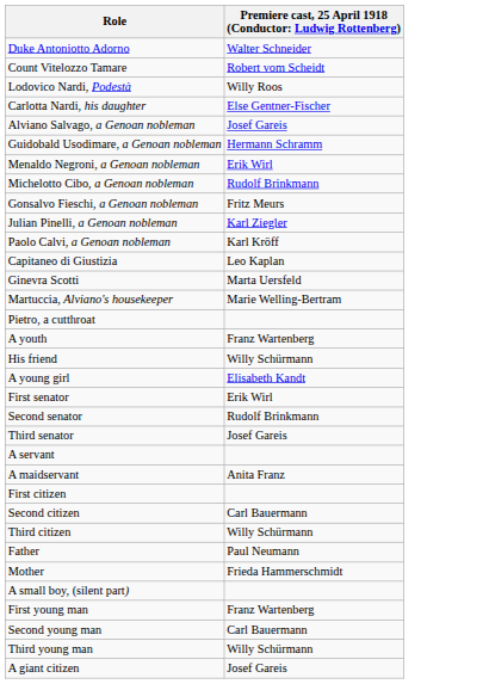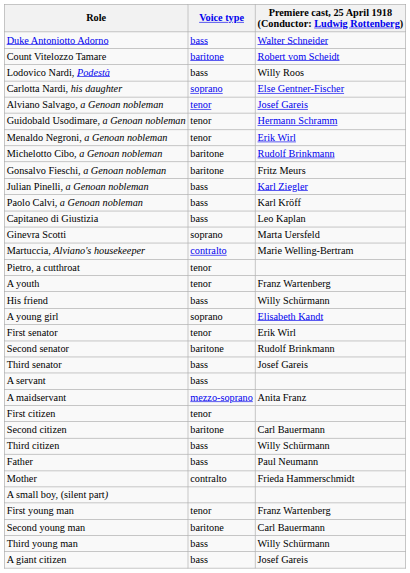 <table class="wikitable">
 <tr>
 <th>Role</th>
+<th><a href='#'>Voice type</a></th>
 <th>Premiere cast, 25 April 1918<br>(Conductor: <a href='#'>Ludwig Rottenberg</a>)</th>
 </tr>
 <tr>
 <td><a href='#'>Duke Antoniotto Adorno</a></td>
+<td><a href='#'>bass</a></td>
 <td><a href='#'>Walter Schneider</a></td>
 </tr>
 <tr>
 <td>Count Vitelozzo Tamare</td>
+<td><a href='#'>baritone</a></td>
 <td><a href='#'>Robert vom Scheidt</a></td>
 </tr>
 <tr>
 <td>Lodovico Nardi, <em><a href='#'>Podestà</a></em></td>
+<td>bass</td>
 <td>Willy Roos</td>
 </tr>
 <tr>
 <td>Carlotta Nardi, <em>his daughter</em></td>
+<td><a href='#'>soprano</a></td>
 <td><a href='#'>Else Gentner-Fischer</a></td>
 </tr>
 <tr>
 <td>Alviano Salvago, <em>a Genoan nobleman</em></td>
+<td><a href='#'>tenor</a></td>
 <td><a href='#'>Josef Gareis</a></td>
 </tr>
 <tr>
 <td>Guidobald Usodimare, <em>a Genoan nobleman</em></td>
+<td>tenor</td>
 <td><a href='#'>Hermann Schramm</a></td>
 </tr>
 <tr>
 <td>Menaldo Negroni, <em>a Genoan nobleman</em></td>
+<td>tenor</td>
 <td><a href='#'>Erik Wirl</a></td>
 </tr>
 <tr>
 <td>Michelotto Cibo, <em>a Genoan nobleman</em></td>
+<td>baritone</td>
 <td><a href='#'>Rudolf Brinkmann</a></td>
 </tr>
 <tr>
 <td>Gonsalvo Fieschi, <em>a Genoan nobleman</em></td>
+<td>baritone</td>
 <td>Fritz Meurs</td>
 </tr>
 <tr>
 <td>Julian Pinelli, <em>a Genoan nobleman</em></td>
+<td>bass</td>
 <td><a href='#'>Karl Ziegler</a></td>
 </tr>
 <tr>
 <td>Paolo Calvi, <em>a Genoan nobleman</em></td>
+<td>bass</td>
 <td>Karl Kröff</td>
 </tr>
 <tr>
 <td>Capitaneo di Giustizia</td>
+<td>bass</td>
 <td>Leo Kaplan</td>
 </tr>
 <tr>
 <td>Ginevra Scotti</td>
+<td>soprano</td>
 <td>Marta Uersfeld</td>
 </tr>
 <tr>
 <td>Martuccia, <em>Alviano's housekeeper</td>
+<td><a href='#'>contralto</a></td>
 <td>Marie Welling-Bertram</td>
 </tr>
 <tr>
 <td>Pietro, </em>a cutthroat<em></td>
+<td>tenor</td>
 <td></td>
 </tr>
 <tr>
 <td>A youth</td>
+<td>tenor</td>
 <td>Franz Wartenberg</td>
 </tr>
 <tr>
 <td>His friend</td>
+<td>bass</td>
 <td>Willy Schürmann</td>
 </tr>
 <tr>
 <td>A young girl</td>
+<td>soprano</td>
 <td><a href='#'>Elisabeth Kandt</a></td>
 </tr>
 <tr>
 <td>First senator</td>
+<td>tenor</td>
 <td>Erik Wirl</td>
 </tr>
 <tr>
 <td>Second senator</td>
+<td>baritone</td>
 <td>Rudolf Brinkmann</td>
 </tr>
 <tr>
 <td>Third senator</td>
+<td>bass</td>
 <td>Josef Gareis</td>
 </tr>
 <tr>
 <td>A servant</td>
+<td>bass</td>
 <td></td>
 </tr>
 <tr>
 <td>A maidservant</td>
+<td><a href='#'>mezzo-soprano</a></td>
 <td>Anita Franz</td>
 </tr>
 <tr>
 <td>First citizen</td>
+<td>tenor</td>
 <td></td>
 </tr>
 <tr>
 <td>Second citizen</td>
+<td>baritone</td>
 <td>Carl Bauermann</td>
 </tr>
 <tr>
 <td>Third citizen</td>
+<td>bass</td>
 <td>Willy Schürmann</td>
 </tr>
 <tr>
 <td>Father</td>
+<td>bass</td>
 <td>Paul Neumann</td>
 </tr>
 <tr>
 <td>Mother</td>
+<td>contralto</td>
 <td>Frieda Hammerschmidt</td>
 </tr>
 <tr>
 <td>A small boy, (</em>silent part<em>)</td>
 <td></td>
+<td></td>
 </tr>
 <tr>
 <td>First young man</td>
+<td>tenor</td>
 <td>Franz Wartenberg</td>
 </tr>
 <tr>
 <td>Second young man</td>
+<td>baritone</td>
 <td>Carl Bauermann</td>
 </tr>
 <tr>
 <td>Third young man</td>
+<td>bass</td>
 <td>Willy Schürmann</td>
 </tr>
 <tr>
 <td>A giant citizen</td>
+<td>bass</td>
 <td>Josef Gareis</td>
 </tr>
 </table>
